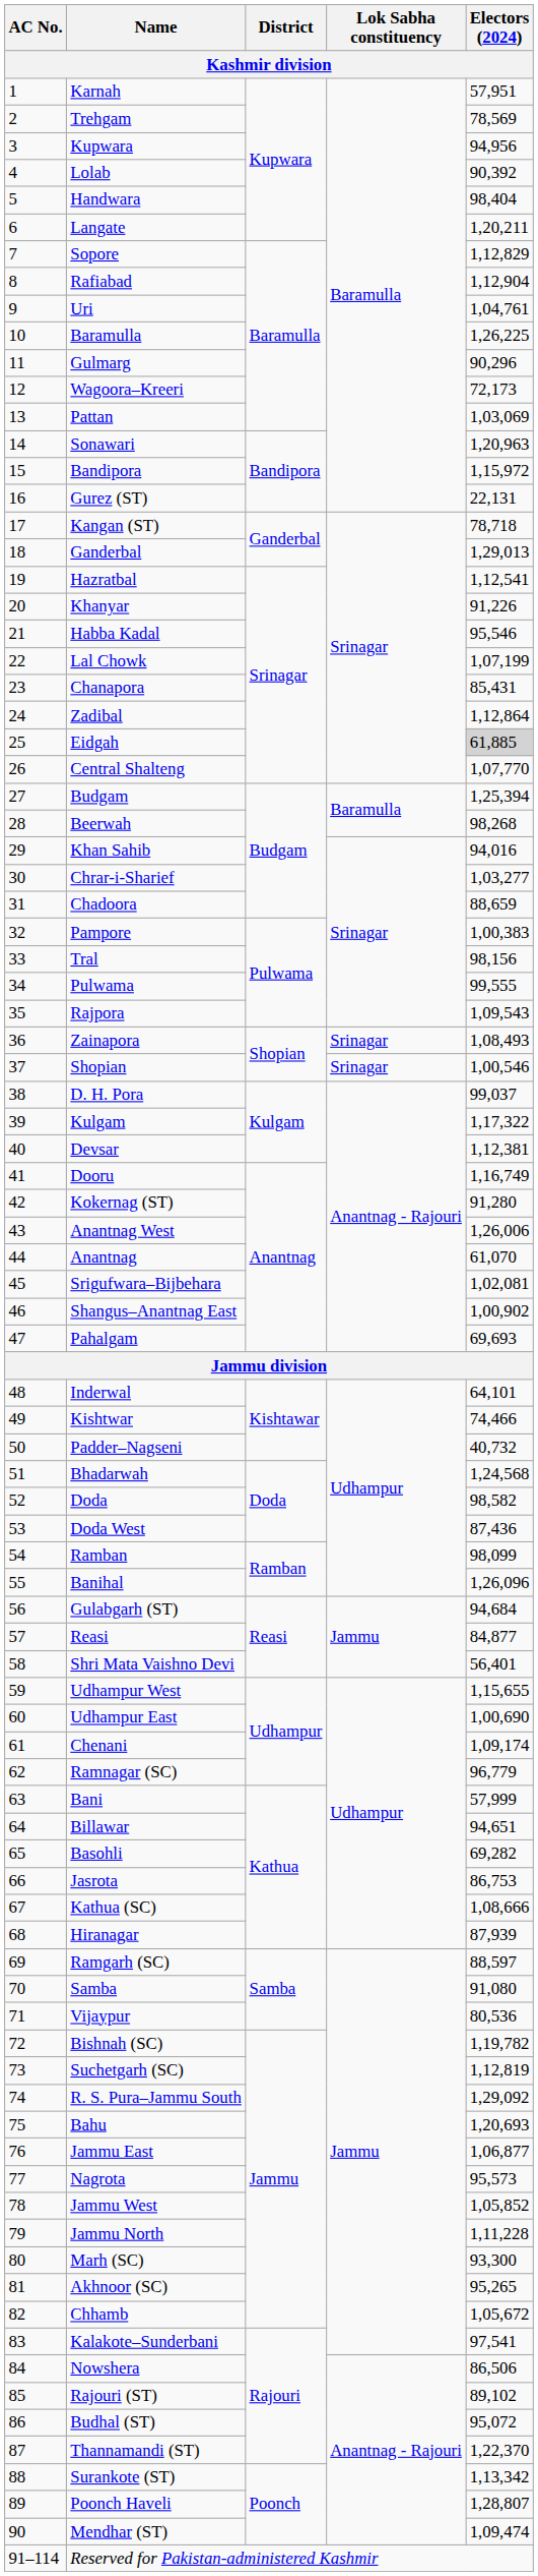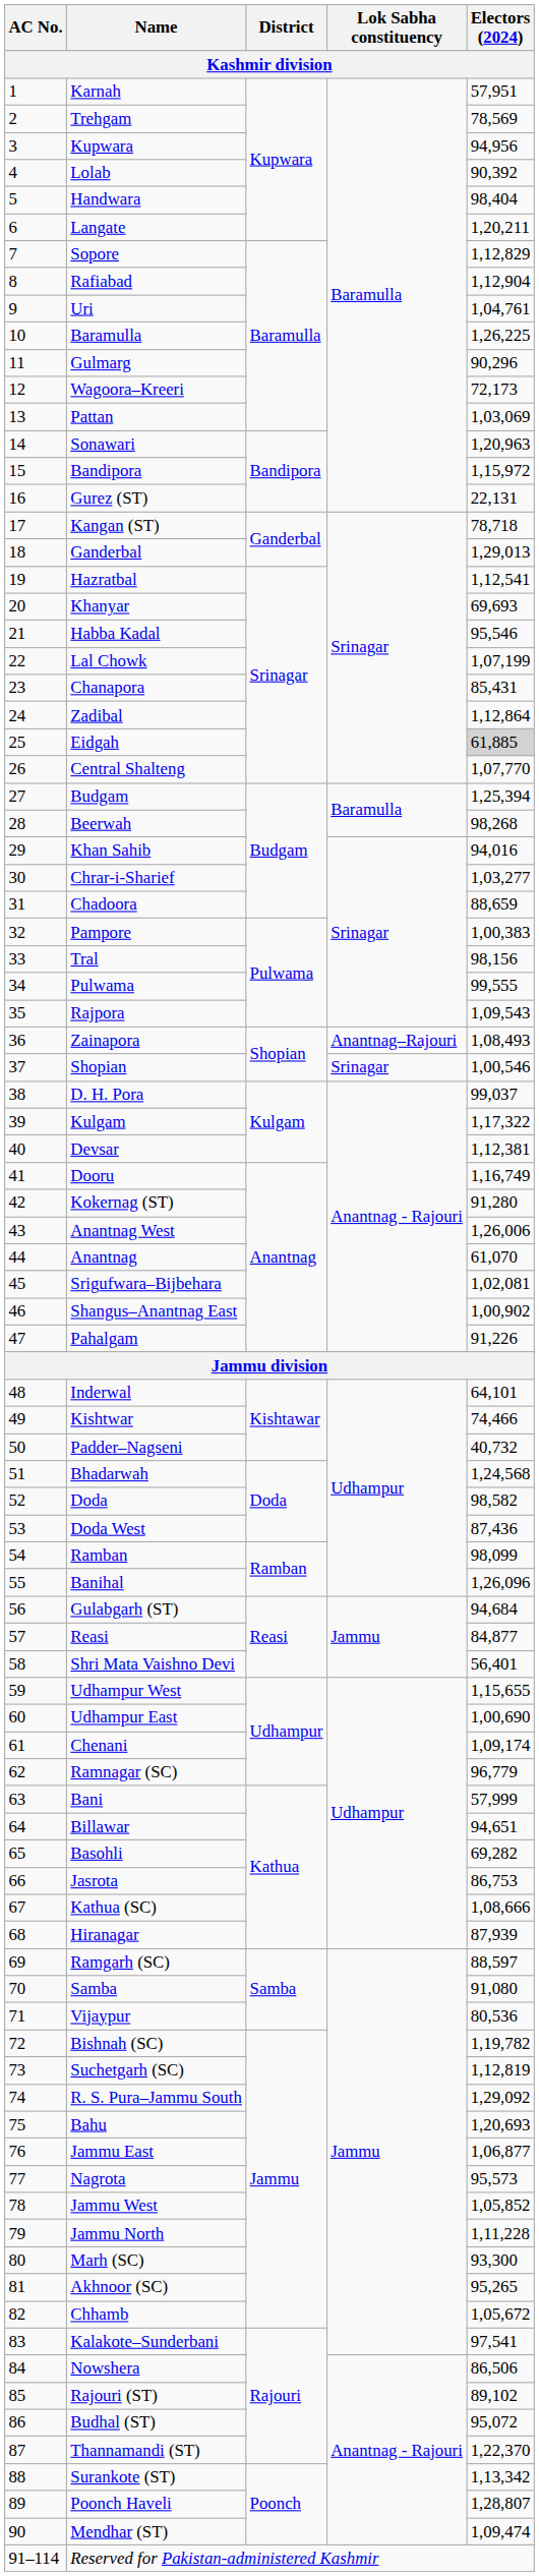 <table class="wikitable sortable">
 <tr>
 <th>AC No.</th>
 <th>Name</th>
 <th>District</th>
 <th>Lok Sabha<br>constituency</th>
 <th>Electors<br>(<a href='#'>2024</a>)</th>
 </tr>
 <tr>
 <th colspan="5"><a href='#'>Kashmir division</a></th>
 </tr>
 <tr>
 <td>1</td>
 <td><a href='#'>Karnah</a></td>
 <td rowspan="6"><a href='#'>Kupwara</a></td>
 <td rowspan="16"><a href='#'>Baramulla</a></td>
 <td>57,951</td>
 </tr>
 <tr>
 <td>2</td>
 <td><a href='#'>Trehgam</a></td>
 <td>78,569</td>
 </tr>
 <tr>
 <td>3</td>
 <td><a href='#'>Kupwara</a></td>
 <td>94,956</td>
 </tr>
 <tr>
 <td>4</td>
 <td><a href='#'>Lolab</a></td>
 <td>90,392</td>
 </tr>
 <tr>
 <td>5</td>
 <td><a href='#'>Handwara</a></td>
 <td>98,404</td>
 </tr>
 <tr>
 <td>6</td>
 <td><a href='#'>Langate</a></td>
 <td>1,20,211</td>
 </tr>
 <tr>
 <td>7</td>
 <td><a href='#'>Sopore</a></td>
 <td rowspan=7><a href='#'>Baramulla</a></td>
 <td>1,12,829</td>
 </tr>
 <tr>
 <td>8</td>
 <td><a href='#'>Rafiabad</a></td>
 <td>1,12,904</td>
 </tr>
 <tr>
 <td>9</td>
 <td><a href='#'>Uri</a></td>
 <td>1,04,761</td>
 </tr>
 <tr>
 <td>10</td>
 <td><a href='#'>Baramulla</a></td>
 <td>1,26,225</td>
 </tr>
 <tr>
 <td>11</td>
 <td><a href='#'>Gulmarg</a></td>
 <td>90,296</td>
 </tr>
 <tr>
 <td>12</td>
 <td><a href='#'>Wagoora–Kreeri</a></td>
 <td>72,173</td>
 </tr>
 <tr>
 <td>13</td>
 <td><a href='#'>Pattan</a></td>
 <td>1,03,069</td>
 </tr>
 <tr>
 <td>14</td>
 <td><a href='#'>Sonawari</a></td>
 <td rowspan=3><a href='#'>Bandipora</a></td>
 <td>1,20,963</td>
 </tr>
 <tr>
 <td>15</td>
 <td><a href='#'>Bandipora</a></td>
 <td>1,15,972</td>
 </tr>
 <tr>
 <td>16</td>
 <td><a href='#'>Gurez</a> (ST)</td>
 <td>22,131</td>
 </tr>
 <tr>
 <td>17</td>
 <td><a href='#'>Kangan</a> (ST)</td>
 <td rowspan=2><a href='#'>Ganderbal</a></td>
 <td rowspan="10"><a href='#'>Srinagar</a></td>
 <td>78,718</td>
 </tr>
 <tr>
 <td>18</td>
 <td><a href='#'>Ganderbal</a></td>
 <td>1,29,013</td>
 </tr>
 <tr>
 <td>19</td>
 <td><a href='#'>Hazratbal</a></td>
 <td rowspan=8><a href='#'>Srinagar</a></td>
 <td>1,12,541</td>
 </tr>
 <tr>
 <td>20</td>
 <td><a href='#'>Khanyar</a></td>
-<td>91,226</td>
+<td>69,693</td>
 </tr>
 <tr>
 <td>21</td>
 <td><a href='#'>Habba Kadal</a></td>
 <td>95,546</td>
 </tr>
 <tr>
 <td>22</td>
 <td><a href='#'>Lal Chowk</a></td>
 <td>1,07,199</td>
 </tr>
 <tr>
 <td>23</td>
 <td><a href='#'>Chanapora</a></td>
 <td>85,431</td>
 </tr>
 <tr>
 <td>24</td>
 <td><a href='#'>Zadibal</a></td>
 <td>1,12,864</td>
 </tr>
 <tr>
 <td>25</td>
 <td><a href='#'>Eidgah</a></td>
 <td style="background: lightgrey;">61,885</td>
 </tr>
 <tr>
 <td>26</td>
 <td><a href='#'>Central Shalteng</a></td>
 <td>1,07,770</td>
 </tr>
 <tr>
 <td>27</td>
 <td><a href='#'>Budgam</a></td>
 <td rowspan=5><a href='#'>Budgam</a></td>
 <td rowspan="2"><a href='#'>Baramulla</a></td>
 <td>1,25,394</td>
 </tr>
 <tr>
 <td>28</td>
 <td><a href='#'>Beerwah</a></td>
 <td>98,268</td>
 </tr>
 <tr>
 <td>29</td>
 <td><a href='#'>Khan Sahib</a></td>
 <td rowspan="7"><a href='#'>Srinagar</a></td>
 <td>94,016</td>
 </tr>
 <tr>
 <td>30</td>
 <td><a href='#'>Chrar-i-Sharief</a></td>
 <td>1,03,277</td>
 </tr>
 <tr>
 <td>31</td>
 <td><a href='#'>Chadoora</a></td>
 <td>88,659</td>
 </tr>
 <tr>
 <td>32</td>
 <td><a href='#'>Pampore</a></td>
 <td rowspan=4><a href='#'>Pulwama</a></td>
 <td>1,00,383</td>
 </tr>
 <tr>
 <td>33</td>
 <td><a href='#'>Tral</a></td>
 <td>98,156</td>
 </tr>
 <tr>
 <td>34</td>
 <td><a href='#'>Pulwama</a></td>
 <td>99,555</td>
 </tr>
 <tr>
 <td>35</td>
 <td><a href='#'>Rajpora</a></td>
 <td>1,09,543</td>
 </tr>
 <tr>
 <td>36</td>
 <td><a href='#'>Zainapora</a></td>
 <td rowspan="2"><a href='#'>Shopian</a></td>
-<td><a href='#'>Srinagar</a></td>
+<td><a href='#'>Anantnag–Rajouri</a></td>
 <td>1,08,493</td>
 </tr>
 <tr>
 <td>37</td>
 <td><a href='#'>Shopian</a></td>
 <td><a href='#'>Srinagar</a></td>
 <td>1,00,546</td>
 </tr>
 <tr>
 <td>38</td>
 <td><a href='#'>D. H. Pora</a></td>
 <td rowspan="3"><a href='#'>Kulgam</a></td>
 <td rowspan="10"><a href='#'>Anantnag - Rajouri</a></td>
 <td>99,037</td>
 </tr>
 <tr>
 <td>39</td>
 <td><a href='#'>Kulgam</a></td>
 <td>1,17,322</td>
 </tr>
 <tr>
 <td>40</td>
 <td><a href='#'>Devsar</a></td>
 <td>1,12,381</td>
 </tr>
 <tr>
 <td>41</td>
 <td><a href='#'>Dooru</a></td>
 <td rowspan="7"><a href='#'>Anantnag</a></td>
 <td>1,16,749</td>
 </tr>
 <tr>
 <td>42</td>
 <td><a href='#'>Kokernag</a> (ST)</td>
 <td>91,280</td>
 </tr>
 <tr>
 <td>43</td>
 <td><a href='#'>Anantnag West</a></td>
 <td>1,26,006</td>
 </tr>
 <tr>
 <td>44</td>
 <td><a href='#'>Anantnag</a></td>
 <td>61,070</td>
 </tr>
 <tr>
 <td>45</td>
 <td><a href='#'>Srigufwara–Bijbehara</a></td>
 <td>1,02,081</td>
 </tr>
 <tr>
 <td>46</td>
 <td><a href='#'>Shangus–Anantnag East</a></td>
 <td>1,00,902</td>
 </tr>
 <tr>
 <td>47</td>
 <td><a href='#'>Pahalgam</a></td>
-<td>69,693</td>
+<td>91,226</td>
 </tr>
 <tr>
 <th colspan="5"><a href='#'>Jammu division</a></th>
 </tr>
 <tr>
 <td>48</td>
 <td><a href='#'>Inderwal</a></td>
 <td rowspan="3"><a href='#'>Kishtawar</a></td>
 <td rowspan="8"><a href='#'>Udhampur</a></td>
 <td>64,101</td>
 </tr>
 <tr>
 <td>49</td>
 <td><a href='#'>Kishtwar</a></td>
 <td>74,466</td>
 </tr>
 <tr>
 <td>50</td>
 <td><a href='#'>Padder–Nagseni</a></td>
 <td>40,732</td>
 </tr>
 <tr>
 <td>51</td>
 <td><a href='#'>Bhadarwah</a></td>
 <td rowspan="3"><a href='#'>Doda</a></td>
 <td>1,24,568</td>
 </tr>
 <tr>
 <td>52</td>
 <td><a href='#'>Doda</a></td>
 <td>98,582</td>
 </tr>
 <tr>
 <td>53</td>
 <td><a href='#'>Doda West</a></td>
 <td>87,436</td>
 </tr>
 <tr>
 <td>54</td>
 <td><a href='#'>Ramban</a></td>
 <td rowspan="2"><a href='#'>Ramban</a></td>
 <td>98,099</td>
 </tr>
 <tr>
 <td>55</td>
 <td><a href='#'>Banihal</a></td>
 <td>1,26,096</td>
 </tr>
 <tr>
 <td>56</td>
 <td><a href='#'>Gulabgarh</a> (ST)</td>
 <td rowspan="3"><a href='#'>Reasi</a></td>
 <td rowspan="3"><a href='#'>Jammu</a></td>
 <td>94,684</td>
 </tr>
 <tr>
 <td>57</td>
 <td><a href='#'>Reasi</a></td>
 <td>84,877</td>
 </tr>
 <tr>
 <td>58</td>
 <td><a href='#'>Shri Mata Vaishno Devi</a></td>
 <td>56,401</td>
 </tr>
 <tr>
 <td>59</td>
 <td><a href='#'>Udhampur West</a></td>
 <td rowspan="4"><a href='#'>Udhampur</a></td>
 <td rowspan="10"><a href='#'>Udhampur</a></td>
 <td>1,15,655</td>
 </tr>
 <tr>
 <td>60</td>
 <td><a href='#'>Udhampur East</a></td>
 <td>1,00,690</td>
 </tr>
 <tr>
 <td>61</td>
 <td><a href='#'>Chenani</a></td>
 <td>1,09,174</td>
 </tr>
 <tr>
 <td>62</td>
 <td><a href='#'>Ramnagar</a> (SC)</td>
 <td>96,779</td>
 </tr>
 <tr>
 <td>63</td>
 <td><a href='#'>Bani</a></td>
 <td rowspan="6"><a href='#'>Kathua</a></td>
 <td>57,999</td>
 </tr>
 <tr>
 <td>64</td>
 <td><a href='#'>Billawar</a></td>
 <td>94,651</td>
 </tr>
 <tr>
 <td>65</td>
 <td><a href='#'>Basohli</a></td>
 <td>69,282</td>
 </tr>
 <tr>
 <td>66</td>
 <td><a href='#'>Jasrota</a></td>
 <td>86,753</td>
 </tr>
 <tr>
 <td>67</td>
 <td><a href='#'>Kathua</a> (SC)</td>
 <td>1,08,666</td>
 </tr>
 <tr>
 <td>68</td>
 <td><a href='#'>Hiranagar</a></td>
 <td>87,939</td>
 </tr>
 <tr>
 <td>69</td>
 <td><a href='#'>Ramgarh</a> (SC)</td>
 <td rowspan="3"><a href='#'>Samba</a></td>
 <td rowspan="15"><a href='#'>Jammu</a></td>
 <td>88,597</td>
 </tr>
 <tr>
 <td>70</td>
 <td><a href='#'>Samba</a></td>
 <td>91,080</td>
 </tr>
 <tr>
 <td>71</td>
 <td><a href='#'>Vijaypur</a></td>
 <td>80,536</td>
 </tr>
 <tr>
 <td>72</td>
 <td><a href='#'>Bishnah</a> (SC)</td>
 <td rowspan="11"><a href='#'>Jammu</a></td>
 <td>1,19,782</td>
 </tr>
 <tr>
 <td>73</td>
 <td><a href='#'>Suchetgarh</a> (SC)</td>
 <td>1,12,819</td>
 </tr>
 <tr>
 <td>74</td>
 <td><a href='#'>R. S. Pura–Jammu South</a></td>
 <td>1,29,092</td>
 </tr>
 <tr>
 <td>75</td>
 <td><a href='#'>Bahu</a></td>
 <td>1,20,693</td>
 </tr>
 <tr>
 <td>76</td>
 <td><a href='#'>Jammu East</a></td>
 <td>1,06,877</td>
 </tr>
 <tr>
 <td>77</td>
 <td><a href='#'>Nagrota</a></td>
 <td>95,573</td>
 </tr>
 <tr>
 <td>78</td>
 <td><a href='#'>Jammu West</a></td>
 <td>1,05,852</td>
 </tr>
 <tr>
 <td>79</td>
 <td><a href='#'>Jammu North</a></td>
 <td>1,11,228</td>
 </tr>
 <tr>
 <td>80</td>
 <td><a href='#'>Marh</a> (SC)</td>
 <td>93,300</td>
 </tr>
 <tr>
 <td>81</td>
 <td><a href='#'>Akhnoor</a> (SC)</td>
 <td>95,265</td>
 </tr>
 <tr>
 <td>82</td>
 <td><a href='#'>Chhamb</a></td>
 <td>1,05,672</td>
 </tr>
 <tr>
 <td>83</td>
 <td><a href='#'>Kalakote–Sunderbani</a></td>
 <td rowspan="5"><a href='#'>Rajouri</a></td>
 <td>97,541</td>
 </tr>
 <tr>
 <td>84</td>
 <td><a href='#'>Nowshera</a></td>
 <td rowspan="7"><a href='#'>Anantnag - Rajouri</a></td>
 <td>86,506</td>
 </tr>
 <tr>
 <td>85</td>
 <td><a href='#'>Rajouri</a> (ST)</td>
 <td>89,102</td>
 </tr>
 <tr>
 <td>86</td>
 <td><a href='#'>Budhal</a> (ST)</td>
 <td>95,072</td>
 </tr>
 <tr>
 <td>87</td>
 <td><a href='#'>Thannamandi</a> (ST)</td>
 <td>1,22,370</td>
 </tr>
 <tr>
 <td>88</td>
 <td><a href='#'>Surankote</a> (ST)</td>
 <td rowspan="3"><a href='#'>Poonch</a></td>
 <td>1,13,342</td>
 </tr>
 <tr>
 <td>89</td>
 <td><a href='#'>Poonch Haveli</a></td>
 <td>1,28,807</td>
 </tr>
 <tr>
 <td>90</td>
 <td><a href='#'>Mendhar</a> (ST)</td>
 <td>1,09,474</td>
 </tr>
 <tr>
 <td>91–114</td>
 <td colspan="5"><em>Reserved for <a href='#'>Pakistan-administered Kashmir</a></em></td>
 </tr>
 </table>
